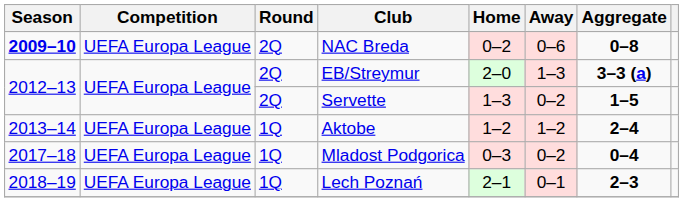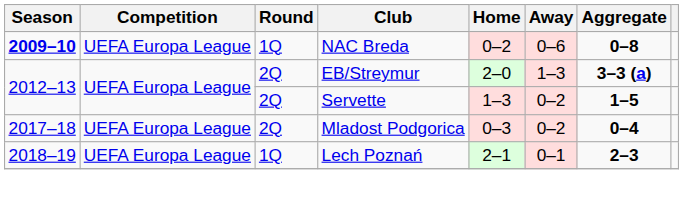 <table class="wikitable mw-collapsible mw-collapsed">
 <tr>
 <th>Season</th>
 <th>Competition</th>
 <th>Round</th>
 <th>Club</th>
 <th>Home</th>
 <th>Away</th>
 <th>Aggregate</th>
 <th></th>
 </tr>
 <tr>
 <td><strong><a href='#'>2009–10</a></strong></td>
 <td><a href='#'>UEFA Europa League</a></td>
-<td><a href='#'>2Q</a></td>
+<td><a href='#'>1Q</a></td>
 <td> <a href='#'>NAC Breda</a></td>
 <td style="text-align:center; background:#fdd;">0–2</td>
 <td style="text-align:center; background:#fdd;">0–6</td>
 <td style="text-align:center;"><strong>0–8</strong></td>
 <td></td>
 </tr>
 <tr>
 <td rowspan="2"><a href='#'>2012–13</a></td>
 <td rowspan="2"><a href='#'>UEFA Europa League</a></td>
 <td><a href='#'>2Q</a></td>
 <td> <a href='#'>EB/Streymur</a></td>
 <td style="text-align:center; background:#dfd;">2–0</td>
 <td style="text-align:center; background:#fdd;">1–3</td>
 <td style="text-align:center;"><strong>3–3 (<a href='#'>a</a>)</strong></td>
 <td></td>
 </tr>
 <tr>
 <td><a href='#'>2Q</a></td>
 <td> <a href='#'>Servette</a></td>
 <td style="text-align:center; background:#fdd;">1–3</td>
 <td style="text-align:center; background:#fdd;">0–2</td>
 <td style="text-align:center;"><strong>1–5</strong></td>
 <td></td>
 </tr>
 <tr>
-<td><a href='#'>2013–14</a></td>
-<td><a href='#'>UEFA Europa League</a></td>
-<td><a href='#'>1Q</a></td>
-<td> <a href='#'>Aktobe</a></td>
-<td style="text-align:center; background:#fdd;">1–2</td>
-<td style="text-align:center; background:#fdd;">1–2</td>
-<td style="text-align:center;"><strong>2–4</strong></td>
-<td></td>
-</tr>
-<tr>
 <td><a href='#'>2017–18</a></td>
 <td><a href='#'>UEFA Europa League</a></td>
-<td><a href='#'>1Q</a></td>
+<td><a href='#'>2Q</a></td>
 <td> <a href='#'>Mladost Podgorica</a></td>
 <td style="text-align:center; background:#fdd;">0–3</td>
 <td style="text-align:center; background:#fdd;">0–2</td>
 <td style="text-align:center;"><strong>0–4</strong></td>
 <td></td>
 </tr>
 <tr>
 <td><a href='#'>2018–19</a></td>
 <td><a href='#'>UEFA Europa League</a></td>
 <td><a href='#'>1Q</a></td>
 <td> <a href='#'>Lech Poznań</a></td>
 <td style="text-align:center; background:#dfd;">2–1</td>
 <td style="text-align:center; background:#fdd;">0–1</td>
 <td style="text-align:center;"><strong>2–3</strong></td>
 <td></td>
 </tr>
 <tr>
 </tr>
 </table>
